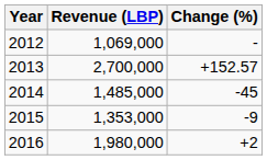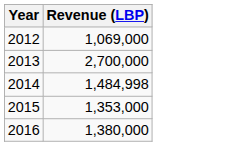 <table class="wikitable sortable" style="text-align:right;">
 <tr style="background:#efefef;">
 <th>Year</th>
 <th>Revenue (<a href='#'>LBP</a>)<br></th>
-<th>Change (%)</th>
 </tr>
 <tr>
 <td>2012</td>
 <td>1,069,000</td>
-<td>-</td>
 </tr>
 <tr>
 <td>2013</td>
 <td>2,700,000</td>
-<td>+152.57</td>
 </tr>
 <tr>
 <td>2014</td>
-<td>1,485,000</td>
-<td>-45</td>
+<td>1,484,998</td>
 </tr>
 <tr>
 <td>2015</td>
 <td>1,353,000</td>
-<td>-9</td>
 </tr>
 <tr>
 <td>2016</td>
-<td>1,980,000</td>
-<td>+2</td>
+<td>1,380,000</td>
 </tr>
 </table>
